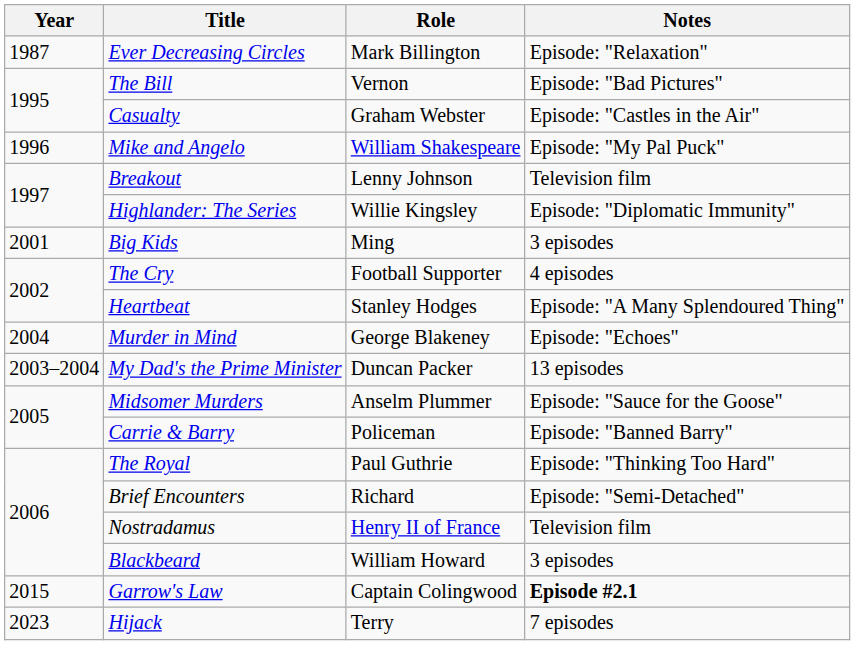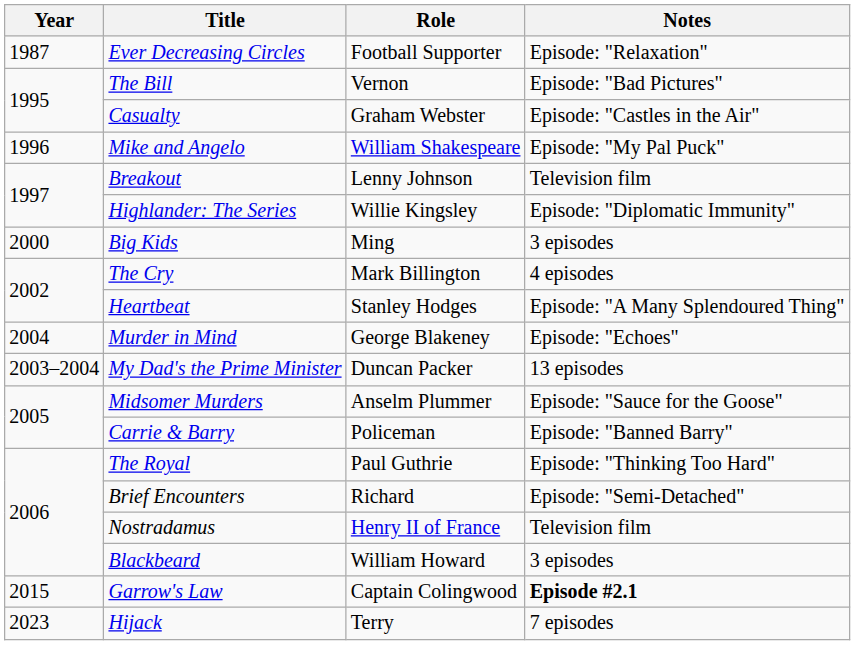 <table class="wikitable sortable">
 <tr>
 <th>Year</th>
 <th>Title</th>
 <th>Role</th>
 <th class="unsortable">Notes</th>
 </tr>
 <tr>
 <td>1987</td>
 <td><em><a href='#'>Ever Decreasing Circles</a></em></td>
-<td>Mark Billington</td>
+<td>Football Supporter</td>
 <td>Episode: "Relaxation"</td>
 </tr>
 <tr>
 <td rowspan="2">1995</td>
 <td><em><a href='#'>The Bill</a></em></td>
 <td>Vernon</td>
 <td>Episode: "Bad Pictures"</td>
 </tr>
 <tr>
 <td><a href='#'><em>Casualty</em></a></td>
 <td>Graham Webster</td>
 <td>Episode: "Castles in the Air"</td>
 </tr>
 <tr>
 <td>1996</td>
 <td><em><a href='#'>Mike and Angelo</a></em></td>
 <td><a href='#'>William Shakespeare</a></td>
 <td>Episode: "My Pal Puck"</td>
 </tr>
 <tr>
 <td rowspan="2">1997</td>
 <td><a href='#'><em>Breakout</em></a></td>
 <td>Lenny Johnson</td>
 <td>Television film</td>
 </tr>
 <tr>
 <td><em><a href='#'>Highlander: The Series</a></em></td>
 <td>Willie Kingsley</td>
 <td>Episode: "Diplomatic Immunity"</td>
 </tr>
 <tr>
-<td>2001</td>
+<td>2000</td>
 <td><em><a href='#'>Big Kids</a></em></td>
 <td>Ming</td>
 <td>3 episodes</td>
 </tr>
 <tr>
 <td rowspan="2">2002</td>
 <td><a href='#'><em>The Cry</em></a></td>
-<td>Football Supporter</td>
+<td>Mark Billington</td>
 <td>4 episodes</td>
 </tr>
 <tr>
 <td><a href='#'><em>Heartbeat</em></a></td>
 <td>Stanley Hodges</td>
 <td>Episode: "A Many Splendoured Thing"</td>
 </tr>
 <tr>
 <td>2004</td>
 <td><a href='#'><em>Murder in Mind</em></a></td>
 <td>George Blakeney</td>
 <td>Episode: "Echoes"</td>
 </tr>
 <tr>
 <td>2003–2004</td>
 <td><em><a href='#'>My Dad's the Prime Minister</a></em></td>
 <td>Duncan Packer</td>
 <td>13 episodes</td>
 </tr>
 <tr>
 <td rowspan="2">2005</td>
 <td><em><a href='#'>Midsomer Murders</a></em></td>
 <td>Anselm Plummer</td>
 <td>Episode: "Sauce for the Goose"</td>
 </tr>
 <tr>
 <td><em><a href='#'>Carrie & Barry</a></em></td>
 <td>Policeman</td>
 <td>Episode: "Banned Barry"</td>
 </tr>
 <tr>
 <td rowspan="4">2006</td>
 <td><em><a href='#'>The Royal</a></em></td>
 <td>Paul Guthrie</td>
 <td>Episode: "Thinking Too Hard"</td>
 </tr>
 <tr>
 <td><em>Brief Encounters</em></td>
 <td>Richard</td>
 <td>Episode: "Semi-Detached"</td>
 </tr>
 <tr>
 <td><em>Nostradamus</em></td>
 <td><a href='#'>Henry II of France</a></td>
 <td>Television film</td>
 </tr>
 <tr>
 <td><a href='#'><em>Blackbeard</em></a></td>
 <td>William Howard</td>
 <td>3 episodes</td>
 </tr>
 <tr>
 <td>2015</td>
 <td><em><a href='#'>Garrow's Law</a></em></td>
 <td>Captain Colingwood</td>
 <td><strong>Episode #2.1</strong></td>
 </tr>
 <tr>
 <td>2023</td>
 <td><em><a href='#'>Hijack</a></em></td>
 <td>Terry</td>
 <td>7 episodes</td>
 </tr>
 </table>
